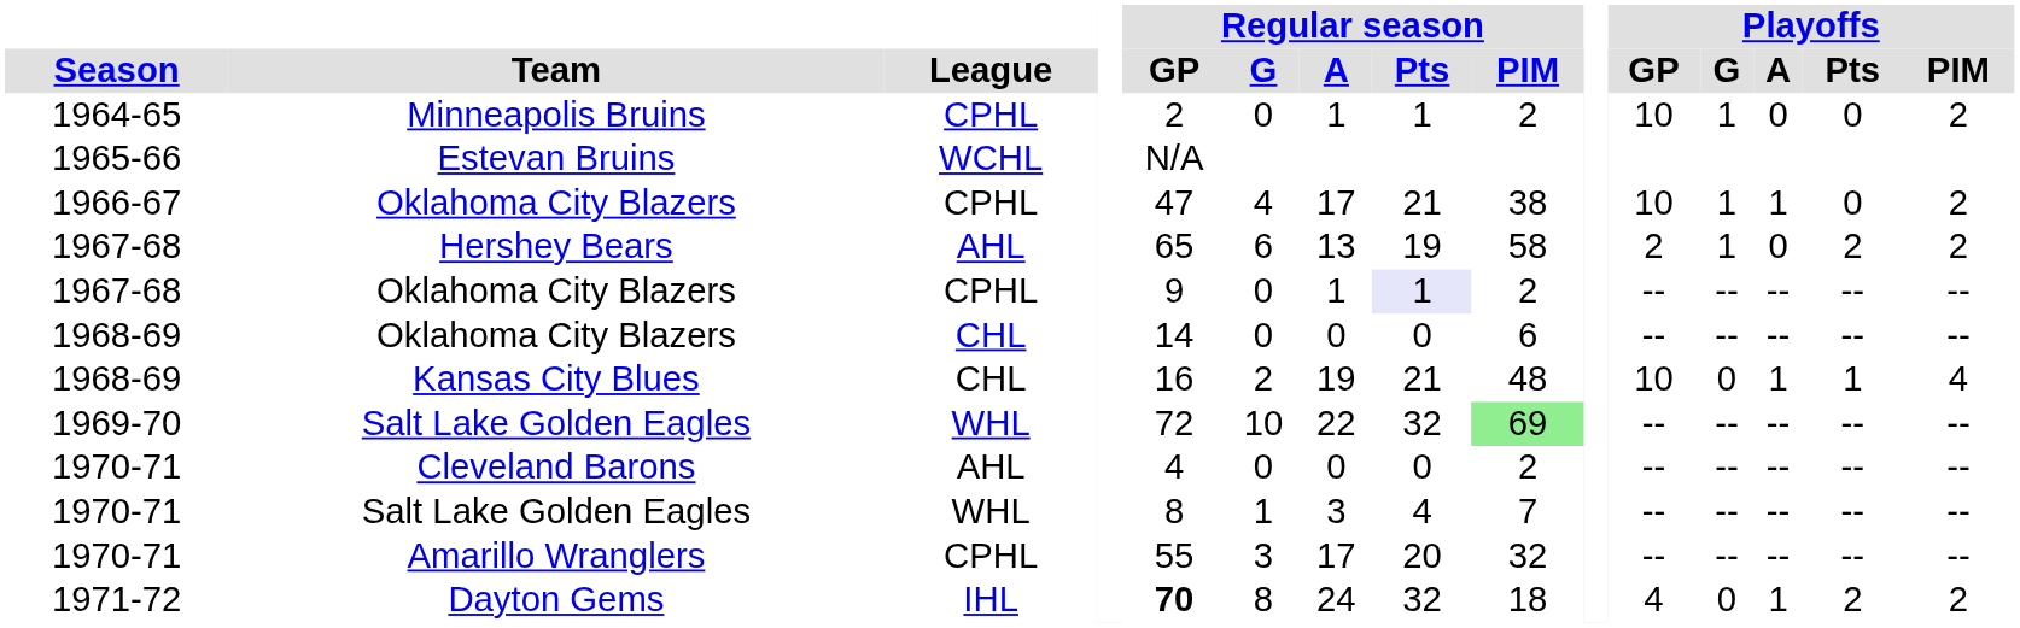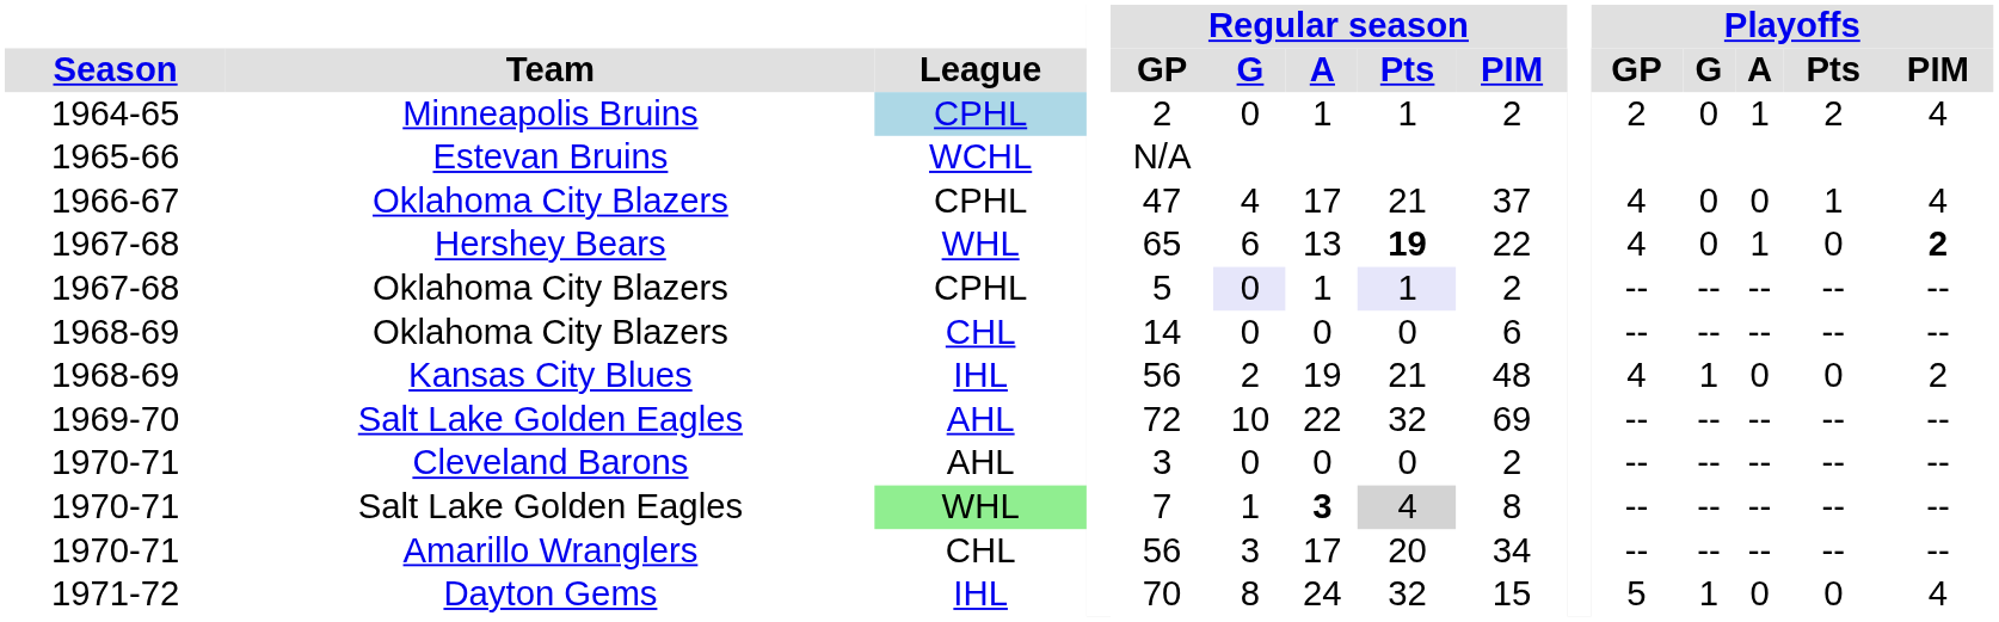 <table border="0" cellpadding="1" cellspacing="0" style="text-align:center; width:72%;">
 <tr style="background:#e0e0e0;">
 <th colspan="3" bgcolor="#ffffff"> </th>
 <th rowspan="99" bgcolor="#ffffff"> </th>
 <th colspan="5"><a href='#'>Regular season</a></th>
 <th rowspan="99" bgcolor="#ffffff"> </th>
 <th colspan="5"><a href='#'>Playoffs</a></th>
 </tr>
 <tr style="background:#e0e0e0;">
 <th><a href='#'>Season</a></th>
 <th>Team</th>
 <th>League</th>
 <th>GP</th>
 <th><a href='#'>G</a></th>
 <th><a href='#'>A</a></th>
 <th><a href='#'>Pts</a></th>
 <th><a href='#'>PIM</a></th>
 <th>GP</th>
 <th>G</th>
 <th>A</th>
 <th>Pts</th>
 <th>PIM</th>
 </tr>
 <tr>
 <td>1964-65</td>
 <td><a href='#'>Minneapolis Bruins</a></td>
-<td><a href='#'>CPHL</a></td>
+<td style="background: lightblue;"><a href='#'>CPHL</a></td>
 <td>2</td>
 <td>0</td>
 <td>1</td>
 <td>1</td>
 <td>2</td>
-<td>10</td>
+<td>2</td>
+<td>0</td>
 <td>1</td>
-<td>0</td>
-<td>0</td>
 <td>2</td>
+<td>4</td>
 </tr>
 <tr>
 <td>1965-66</td>
 <td><a href='#'>Estevan Bruins</a></td>
 <td><a href='#'>WCHL</a></td>
 <td>N/A</td>
 <td></td>
 <td></td>
 <td></td>
 <td></td>
 <td></td>
 <td></td>
 <td></td>
 <td></td>
 </tr>
 <tr>
 <td>1966-67</td>
 <td><a href='#'>Oklahoma City Blazers</a></td>
 <td>CPHL</td>
 <td>47</td>
 <td>4</td>
 <td>17</td>
 <td>21</td>
-<td>38</td>
-<td>10</td>
+<td>37</td>
+<td>4</td>
+<td>0</td>
+<td>0</td>
 <td>1</td>
-<td>1</td>
-<td>0</td>
-<td>2</td>
+<td>4</td>
 </tr>
 <tr>
 <td>1967-68</td>
 <td><a href='#'>Hershey Bears</a></td>
-<td><a href='#'>AHL</a></td>
+<td><a href='#'>WHL</a></td>
 <td>65</td>
 <td>6</td>
 <td>13</td>
-<td>19</td>
-<td>58</td>
-<td>2</td>
+<td><strong>19</strong></td>
+<td>22</td>
+<td>4</td>
+<td>0</td>
 <td>1</td>
 <td>0</td>
-<td>2</td>
-<td>2</td>
+<td><strong>2</strong></td>
 </tr>
 <tr>
 <td>1967-68</td>
 <td>Oklahoma City Blazers</td>
 <td>CPHL</td>
-<td>9</td>
-<td>0</td>
+<td>5</td>
+<td style="background: lavender;">0</td>
 <td>1</td>
 <td style="background: lavender;">1</td>
 <td>2</td>
 <td>--</td>
 <td>--</td>
 <td>--</td>
 <td>--</td>
 <td>--</td>
 </tr>
 <tr>
 <td>1968-69</td>
 <td>Oklahoma City Blazers</td>
 <td><a href='#'>CHL</a></td>
 <td>14</td>
 <td>0</td>
 <td>0</td>
 <td>0</td>
 <td>6</td>
 <td>--</td>
 <td>--</td>
 <td>--</td>
 <td>--</td>
 <td>--</td>
 </tr>
 <tr>
 <td>1968-69</td>
 <td><a href='#'>Kansas City Blues</a></td>
-<td>CHL</td>
-<td>16</td>
+<td><a href='#'>IHL</a></td>
+<td>56</td>
 <td>2</td>
 <td>19</td>
 <td>21</td>
 <td>48</td>
-<td>10</td>
+<td>4</td>
+<td>1</td>
 <td>0</td>
-<td>1</td>
-<td>1</td>
-<td>4</td>
+<td>0</td>
+<td>2</td>
 </tr>
 <tr>
 <td>1969-70</td>
 <td><a href='#'>Salt Lake Golden Eagles</a></td>
-<td><a href='#'>WHL</a></td>
+<td><a href='#'>AHL</a></td>
 <td>72</td>
 <td>10</td>
 <td>22</td>
 <td>32</td>
-<td style="background: lightgreen;">69</td>
+<td>69</td>
 <td>--</td>
 <td>--</td>
 <td>--</td>
 <td>--</td>
 <td>--</td>
 </tr>
 <tr>
 <td>1970-71</td>
 <td><a href='#'>Cleveland Barons</a></td>
 <td>AHL</td>
-<td>4</td>
+<td>3</td>
 <td>0</td>
 <td>0</td>
 <td>0</td>
 <td>2</td>
 <td>--</td>
 <td>--</td>
 <td>--</td>
 <td>--</td>
 <td>--</td>
 </tr>
 <tr>
 <td>1970-71</td>
 <td>Salt Lake Golden Eagles</td>
-<td>WHL</td>
+<td style="background: lightgreen;">WHL</td>
+<td>7</td>
+<td>1</td>
+<td><strong>3</strong></td>
+<td style="background: lightgrey;">4</td>
 <td>8</td>
-<td>1</td>
-<td>3</td>
-<td>4</td>
-<td>7</td>
 <td>--</td>
 <td>--</td>
 <td>--</td>
 <td>--</td>
 <td>--</td>
 </tr>
 <tr>
 <td>1970-71</td>
 <td><a href='#'>Amarillo Wranglers</a></td>
-<td>CPHL</td>
-<td>55</td>
+<td>CHL</td>
+<td>56</td>
 <td>3</td>
 <td>17</td>
 <td>20</td>
-<td>32</td>
+<td>34</td>
 <td>--</td>
 <td>--</td>
 <td>--</td>
 <td>--</td>
 <td>--</td>
 </tr>
 <tr>
 <td>1971-72</td>
 <td><a href='#'>Dayton Gems</a></td>
 <td><a href='#'>IHL</a></td>
-<td><strong>70</strong></td>
+<td>70</td>
 <td>8</td>
 <td>24</td>
 <td>32</td>
-<td>18</td>
+<td>15</td>
+<td>5</td>
+<td>1</td>
+<td>0</td>
+<td>0</td>
 <td>4</td>
-<td>0</td>
-<td>1</td>
-<td>2</td>
-<td>2</td>
 </tr>
 <tr>
 </tr>
 </table>
